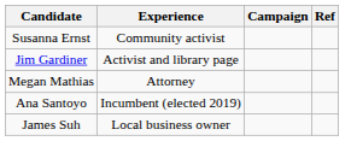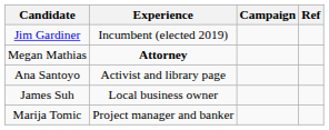 <table class="wikitable" style="text-align:center">
 <tr>
 <th>Candidate</th>
 <th>Experience</th>
 <th>Campaign</th>
 <th>Ref</th>
 </tr>
 <tr>
-<td>Susanna Ernst</td>
-<td>Community activist</td>
-<td></td>
-<td></td>
-</tr>
-<tr>
 <td><a href='#'>Jim Gardiner</a></td>
-<td>Activist and library page</td>
+<td>Incumbent (elected 2019)</td>
 <td></td>
 <td></td>
 </tr>
 <tr>
 <td>Megan Mathias</td>
-<td>Attorney</td>
+<td><strong>Attorney</strong></td>
 <td></td>
 <td></td>
 </tr>
 <tr>
 <td>Ana Santoyo</td>
-<td>Incumbent (elected 2019)</td>
+<td>Activist and library page</td>
 <td></td>
 <td></td>
 </tr>
 <tr>
 <td>James Suh</td>
 <td>Local business owner</td>
 <td></td>
 <td></td>
 </tr>
+<tr>
+<td>Marija Tomic</td>
+<td>Project manager and banker</td>
+<td></td>
+<td></td>
+</tr>
 </table>
